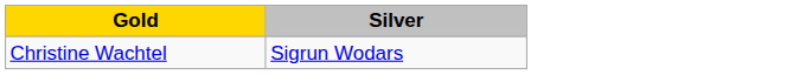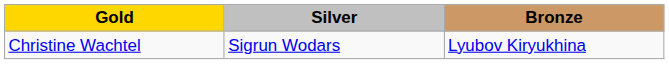 <table class="wikitable" style="text-align:left">
 <tr align="center">
 <td width=200 bgcolor=gold><strong>Gold</strong></td>
 <td width=200 bgcolor=silver><strong>Silver</strong></td>
+<td width=200 bgcolor=CC9966><strong>Bronze</strong></td>
 </tr>
 <tr>
 <td><a href='#'>Christine Wachtel</a><br><em></em></td>
 <td><a href='#'>Sigrun Wodars</a><br><em></em></td>
+<td><a href='#'>Lyubov Kiryukhina</a><br><em></em></td>
 </tr>
 </table>
